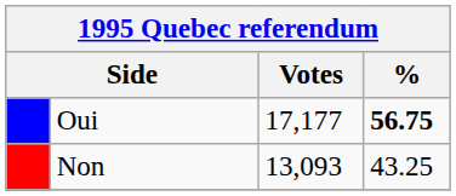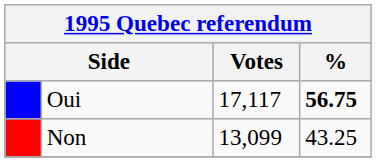 <table class="wikitable" style="font-size: 95%; clear:both">
 <tr style="background-color:#E9E9E9">
 <th colspan=4><a href='#'>1995 Quebec referendum</a></th>
 </tr>
 <tr style="background-color:#E9E9E9">
 <th colspan=2 style="width: 130px">Side</th>
 <th style="width: 50px">Votes</th>
 <th style="width: 40px">%</th>
 </tr>
 <tr>
 <td bgcolor="blue"></td>
 <td>Oui</td>
-<td>17,177</td>
+<td>17,117</td>
 <td><strong>56.75</strong></td>
 </tr>
 <tr>
 <td bgcolor="red"></td>
 <td>Non</td>
-<td>13,093</td>
+<td>13,099</td>
 <td>43.25</td>
 </tr>
 <tr>
 </tr>
 </table>
